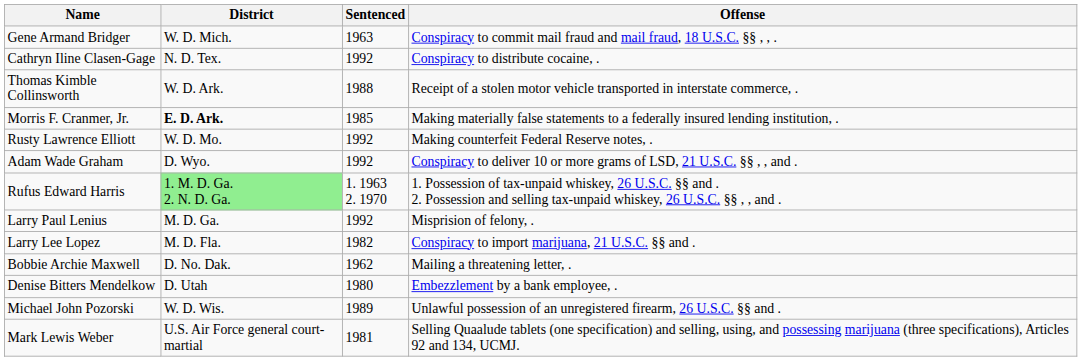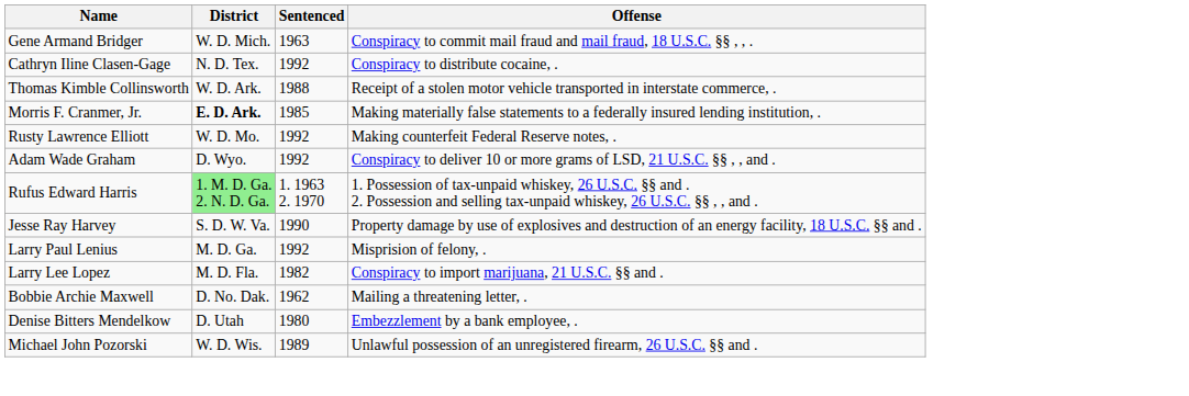 <table class="wikitable">
 <tr>
 <th>Name</th>
 <th>District</th>
 <th>Sentenced</th>
 <th>Offense</th>
 </tr>
 <tr>
 <td>Gene Armand Bridger</td>
 <td>W. D. Mich.</td>
 <td>1963</td>
 <td><a href='#'>Conspiracy</a> to commit mail fraud and <a href='#'>mail fraud</a>, <a href='#'>18 U.S.C.</a> §§ , , .</td>
 </tr>
 <tr>
 <td>Cathryn Iline Clasen-Gage</td>
 <td>N. D. Tex.</td>
 <td>1992</td>
 <td><a href='#'>Conspiracy</a> to distribute cocaine, .</td>
 </tr>
 <tr>
 <td>Thomas Kimble Collinsworth</td>
 <td>W. D. Ark.</td>
 <td>1988</td>
 <td>Receipt of a stolen motor vehicle transported in interstate commerce, .</td>
 </tr>
 <tr>
 <td>Morris F. Cranmer, Jr.</td>
 <td><strong>E. D. Ark.</strong></td>
 <td>1985</td>
 <td>Making materially false statements to a federally insured lending institution, .</td>
 </tr>
 <tr>
 <td>Rusty Lawrence Elliott</td>
 <td>W. D. Mo.</td>
 <td>1992</td>
 <td>Making counterfeit Federal Reserve notes, .</td>
 </tr>
 <tr>
 <td>Adam Wade Graham</td>
 <td>D. Wyo.</td>
 <td>1992</td>
 <td><a href='#'>Conspiracy</a> to deliver 10 or more grams of LSD, <a href='#'>21 U.S.C.</a> §§ , , and .</td>
 </tr>
 <tr>
 <td>Rufus Edward Harris</td>
 <td style="background: lightgreen;">1. M. D. Ga.<br>2. N. D. Ga.</td>
 <td>1. 1963<br>2. 1970</td>
 <td>1. Possession of tax-unpaid whiskey, <a href='#'>26 U.S.C.</a> §§  and .<br>2. Possession and selling tax-unpaid whiskey, <a href='#'>26 U.S.C.</a> §§ , , and .</td>
 </tr>
 <tr>
+<td>Jesse Ray Harvey</td>
+<td>S. D. W. Va.</td>
+<td>1990</td>
+<td>Property damage by use of explosives and destruction of an energy facility, <a href='#'>18 U.S.C.</a> §§  and .</td>
+</tr>
+<tr>
 <td>Larry Paul Lenius</td>
 <td>M. D. Ga.</td>
 <td>1992</td>
 <td>Misprision of felony, .</td>
 </tr>
 <tr>
 <td>Larry Lee Lopez</td>
 <td>M. D. Fla.</td>
 <td>1982</td>
 <td><a href='#'>Conspiracy</a> to import <a href='#'>marijuana</a>, <a href='#'>21 U.S.C.</a> §§  and .</td>
 </tr>
 <tr>
 <td>Bobbie Archie Maxwell</td>
 <td>D. No. Dak.</td>
 <td>1962</td>
 <td>Mailing a threatening letter, .</td>
 </tr>
 <tr>
 <td>Denise Bitters Mendelkow</td>
 <td>D. Utah</td>
 <td>1980</td>
 <td><a href='#'>Embezzlement</a> by a bank employee, .</td>
 </tr>
 <tr>
 <td>Michael John Pozorski</td>
 <td>W. D. Wis.</td>
 <td>1989</td>
 <td>Unlawful possession of an unregistered firearm, <a href='#'>26 U.S.C.</a> §§  and .</td>
 </tr>
-<tr>
-<td>Mark Lewis Weber</td>
-<td>U.S. Air Force general court-martial</td>
-<td>1981</td>
-<td>Selling Quaalude tablets (one specification) and selling, using, and <a href='#'>possessing</a> <a href='#'>marijuana</a> (three specifications), Articles 92 and 134, UCMJ.</td>
-</tr>
 </table>
